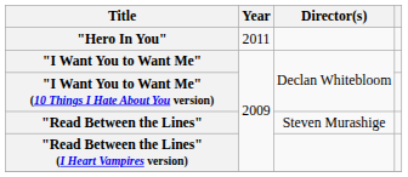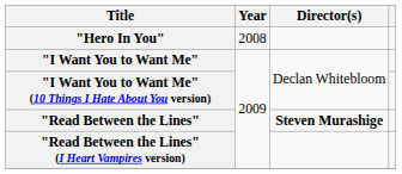 <table class="wikitable sortable plainrowheaders" style="text-align:center;">
 <tr>
 <th scope="col" style="width:16em;">Title</th>
 <th scope="col">Year</th>
 <th scope="col">Director(s)</th>
 <th scope="col"></th>
 </tr>
 <tr>
 <th scope="row">"Hero In You"</th>
-<td>2011</td>
+<td>2008</td>
 <td></td>
 <td></td>
 </tr>
 <tr>
 <th scope="row">"I Want You to Want Me"</th>
 <td rowspan="4">2009</td>
 <td rowspan="2">Declan Whitebloom</td>
 <td></td>
 </tr>
 <tr>
 <th scope="row">"I Want You to Want Me" <br><small>(<em><a href='#'>10 Things I Hate About You</a></em> version)</small></th>
 <td></td>
 </tr>
 <tr>
 <th scope="row">"Read Between the Lines"</th>
-<td>Steven Murashige</td>
+<td><strong>Steven Murashige</strong></td>
 <td></td>
 </tr>
 <tr>
 <th scope="row">"Read Between the Lines" <br><small>(<em><a href='#'>I Heart Vampires</a></em> version)</small></th>
 <td></td>
 <td></td>
 </tr>
 <tr>
 </tr>
 </table>
